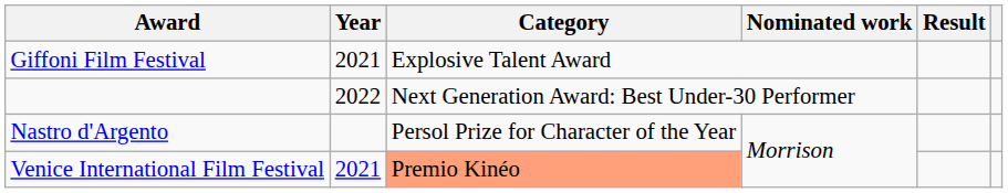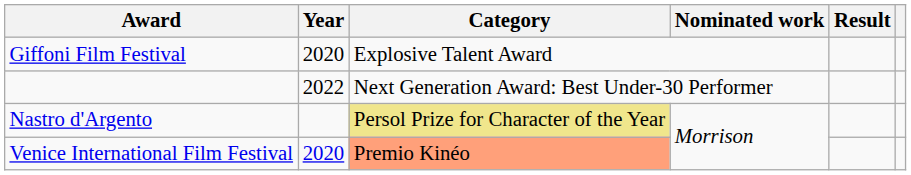 <table class="wikitable plainrowheaders sortable">
 <tr>
 <th>Award</th>
 <th>Year</th>
 <th>Category</th>
 <th>Nominated work</th>
 <th>Result</th>
 <th class="unsortable"></th>
 </tr>
 <tr>
 <td><a href='#'>Giffoni Film Festival</a></td>
-<td>2021</td>
+<td>2020</td>
 <td colspan="2">Explosive Talent Award</td>
 <td></td>
 <td></td>
 </tr>
 <tr>
 <td></td>
 <td>2022</td>
 <td colspan="2">Next Generation Award: Best Under-30 Performer</td>
 <td></td>
 <td></td>
 </tr>
 <tr>
 <td><a href='#'>Nastro d'Argento</a></td>
 <td></td>
-<td>Persol Prize for Character of the Year</td>
+<td style="background: khaki;">Persol Prize for Character of the Year</td>
 <td rowspan="2"><em>Morrison</em></td>
 <td></td>
 <td></td>
 </tr>
 <tr>
 <td><a href='#'>Venice International Film Festival</a></td>
-<td><a href='#'>2021</a></td>
+<td><a href='#'>2020</a></td>
 <td style="background: lightsalmon;">Premio Kinéo</td>
 <td></td>
 <td></td>
 </tr>
 </table>
